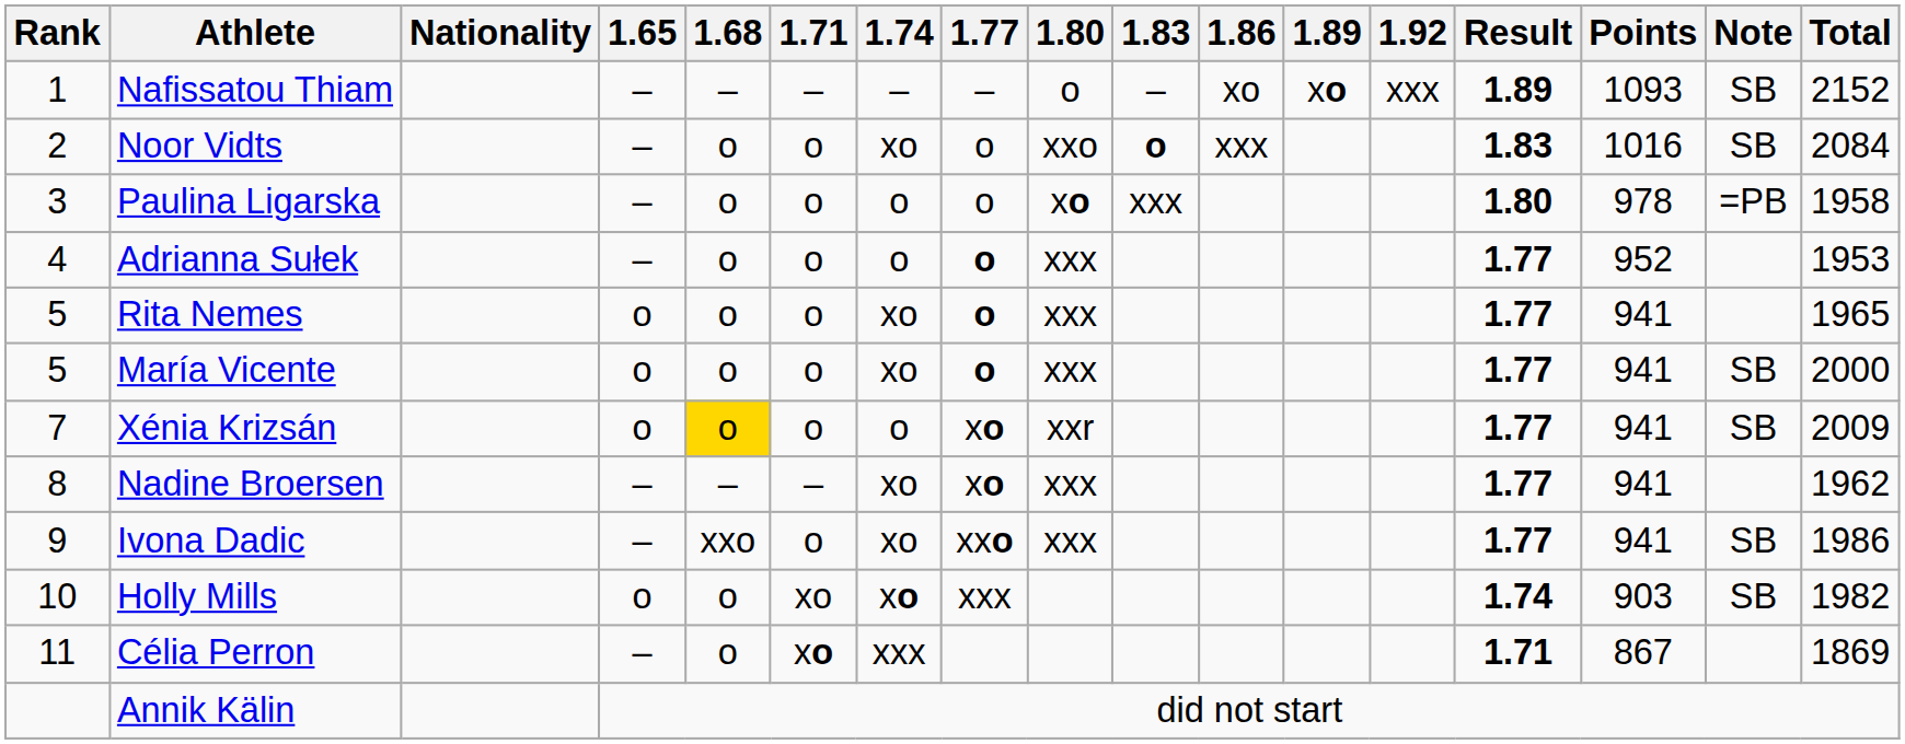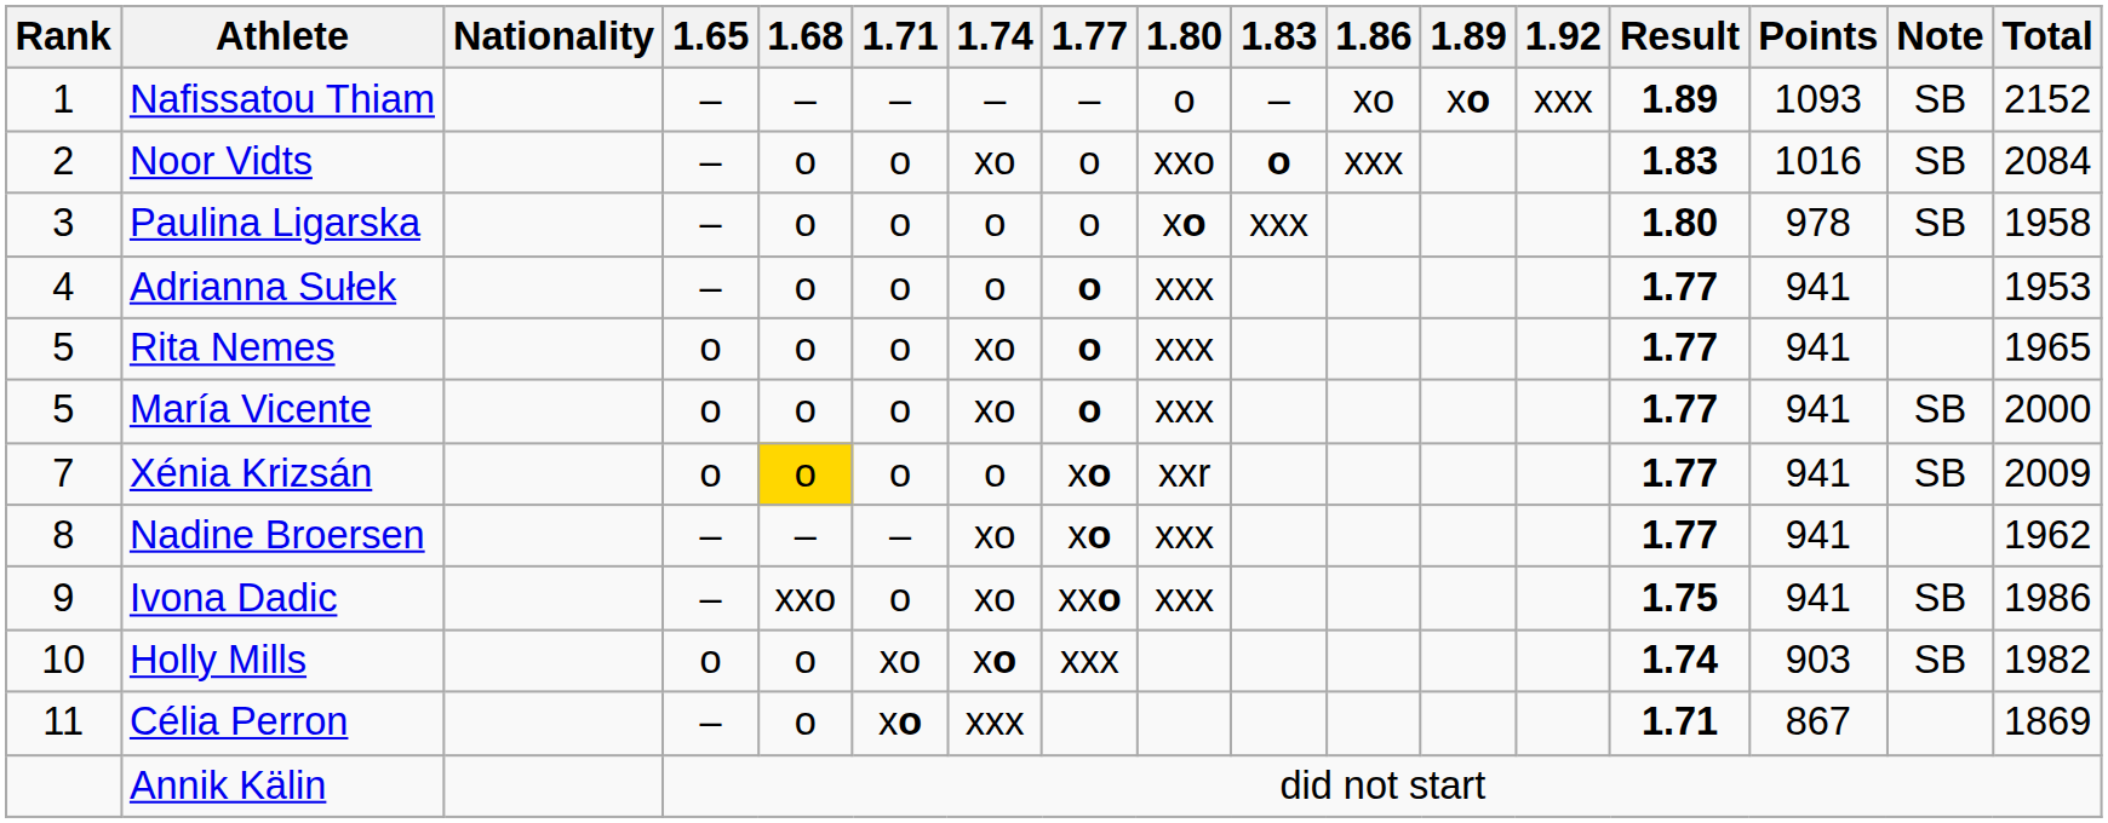 <table class="wikitable sortable" style="text-align:center">
 <tr>
 <th>Rank</th>
 <th>Athlete</th>
 <th>Nationality</th>
 <th>1.65</th>
 <th>1.68</th>
 <th>1.71</th>
 <th>1.74</th>
 <th>1.77</th>
 <th>1.80</th>
 <th>1.83</th>
 <th>1.86</th>
 <th>1.89</th>
 <th>1.92</th>
 <th>Result</th>
 <th>Points</th>
 <th>Note</th>
 <th>Total</th>
 </tr>
 <tr>
 <td>1</td>
 <td align=left><a href='#'>Nafissatou Thiam</a></td>
 <td align=left></td>
 <td>–</td>
 <td>–</td>
 <td>–</td>
 <td>–</td>
 <td>–</td>
 <td>o</td>
 <td>–</td>
 <td>xo</td>
 <td>x<strong>o</strong></td>
 <td>xxx</td>
 <td><strong>1.89</strong></td>
 <td>1093</td>
 <td>SB</td>
 <td>2152</td>
 </tr>
 <tr>
 <td>2</td>
 <td align=left><a href='#'>Noor Vidts</a></td>
 <td align=left></td>
 <td>–</td>
 <td>o</td>
 <td>o</td>
 <td>xo</td>
 <td>o</td>
 <td>xxo</td>
 <td><strong>o</strong></td>
 <td>xxx</td>
 <td></td>
 <td></td>
 <td><strong>1.83</strong></td>
 <td>1016</td>
 <td>SB</td>
 <td>2084</td>
 </tr>
 <tr>
 <td>3</td>
 <td align=left><a href='#'>Paulina Ligarska</a></td>
 <td align=left></td>
 <td>–</td>
 <td>o</td>
 <td>o</td>
 <td>o</td>
 <td>o</td>
 <td>x<strong>o</strong></td>
 <td>xxx</td>
 <td></td>
 <td></td>
 <td></td>
 <td><strong>1.80</strong></td>
 <td>978</td>
-<td>=PB</td>
+<td>SB</td>
 <td>1958</td>
 </tr>
 <tr>
 <td>4</td>
 <td align=left><a href='#'>Adrianna Sułek</a></td>
 <td align=left></td>
 <td>–</td>
 <td>o</td>
 <td>o</td>
 <td>o</td>
 <td><strong>o</strong></td>
 <td>xxx</td>
 <td></td>
 <td></td>
 <td></td>
 <td></td>
 <td><strong>1.77</strong></td>
-<td>952</td>
+<td>941</td>
 <td></td>
 <td>1953</td>
 </tr>
 <tr>
 <td>5</td>
 <td align=left><a href='#'>Rita Nemes</a></td>
 <td align=left></td>
 <td>o</td>
 <td>o</td>
 <td>o</td>
 <td>xo</td>
 <td><strong>o</strong></td>
 <td>xxx</td>
 <td></td>
 <td></td>
 <td></td>
 <td></td>
 <td><strong>1.77</strong></td>
 <td>941</td>
 <td></td>
 <td>1965</td>
 </tr>
 <tr>
 <td>5</td>
 <td align=left><a href='#'>María Vicente</a></td>
 <td align=left></td>
 <td>o</td>
 <td>o</td>
 <td>o</td>
 <td>xo</td>
 <td><strong>o</strong></td>
 <td>xxx</td>
 <td></td>
 <td></td>
 <td></td>
 <td></td>
 <td><strong>1.77</strong></td>
 <td>941</td>
 <td>SB</td>
 <td>2000</td>
 </tr>
 <tr>
 <td>7</td>
 <td align=left><a href='#'>Xénia Krizsán</a></td>
 <td align=left></td>
 <td>o</td>
 <td style="background: gold;">o</td>
 <td>o</td>
 <td>o</td>
 <td>x<strong>o</strong></td>
 <td>xxr</td>
 <td></td>
 <td></td>
 <td></td>
 <td></td>
 <td><strong>1.77</strong></td>
 <td>941</td>
 <td>SB</td>
 <td>2009</td>
 </tr>
 <tr>
 <td>8</td>
 <td align=left><a href='#'>Nadine Broersen</a></td>
 <td align=left></td>
 <td>–</td>
 <td>–</td>
 <td>–</td>
 <td>xo</td>
 <td>x<strong>o</strong></td>
 <td>xxx</td>
 <td></td>
 <td></td>
 <td></td>
 <td></td>
 <td><strong>1.77</strong></td>
 <td>941</td>
 <td></td>
 <td>1962</td>
 </tr>
 <tr>
 <td>9</td>
 <td align=left><a href='#'>Ivona Dadic</a></td>
 <td align=left></td>
 <td>–</td>
 <td>xxo</td>
 <td>o</td>
 <td>xo</td>
 <td>xx<strong>o</strong></td>
 <td>xxx</td>
 <td></td>
 <td></td>
 <td></td>
 <td></td>
-<td><strong>1.77</strong></td>
+<td><strong>1.75</strong></td>
 <td>941</td>
 <td>SB</td>
 <td>1986</td>
 </tr>
 <tr>
 <td>10</td>
 <td align=left><a href='#'>Holly Mills</a></td>
 <td align=left></td>
 <td>o</td>
 <td>o</td>
 <td>xo</td>
 <td>x<strong>o</strong></td>
 <td>xxx</td>
 <td></td>
 <td></td>
 <td></td>
 <td></td>
 <td></td>
 <td><strong>1.74</strong></td>
 <td>903</td>
 <td>SB</td>
 <td>1982</td>
 </tr>
 <tr>
 <td>11</td>
 <td align=left><a href='#'>Célia Perron</a></td>
 <td align=left></td>
 <td>–</td>
 <td>o</td>
 <td>x<strong>o</strong></td>
 <td>xxx</td>
 <td></td>
 <td></td>
 <td></td>
 <td></td>
 <td></td>
 <td></td>
 <td><strong>1.71</strong></td>
 <td>867</td>
 <td></td>
 <td>1869</td>
 </tr>
 <tr>
 <td></td>
 <td align=left><a href='#'>Annik Kälin</a></td>
 <td align=left></td>
 <td colspan=14>did not start</td>
 </tr>
 </table>
